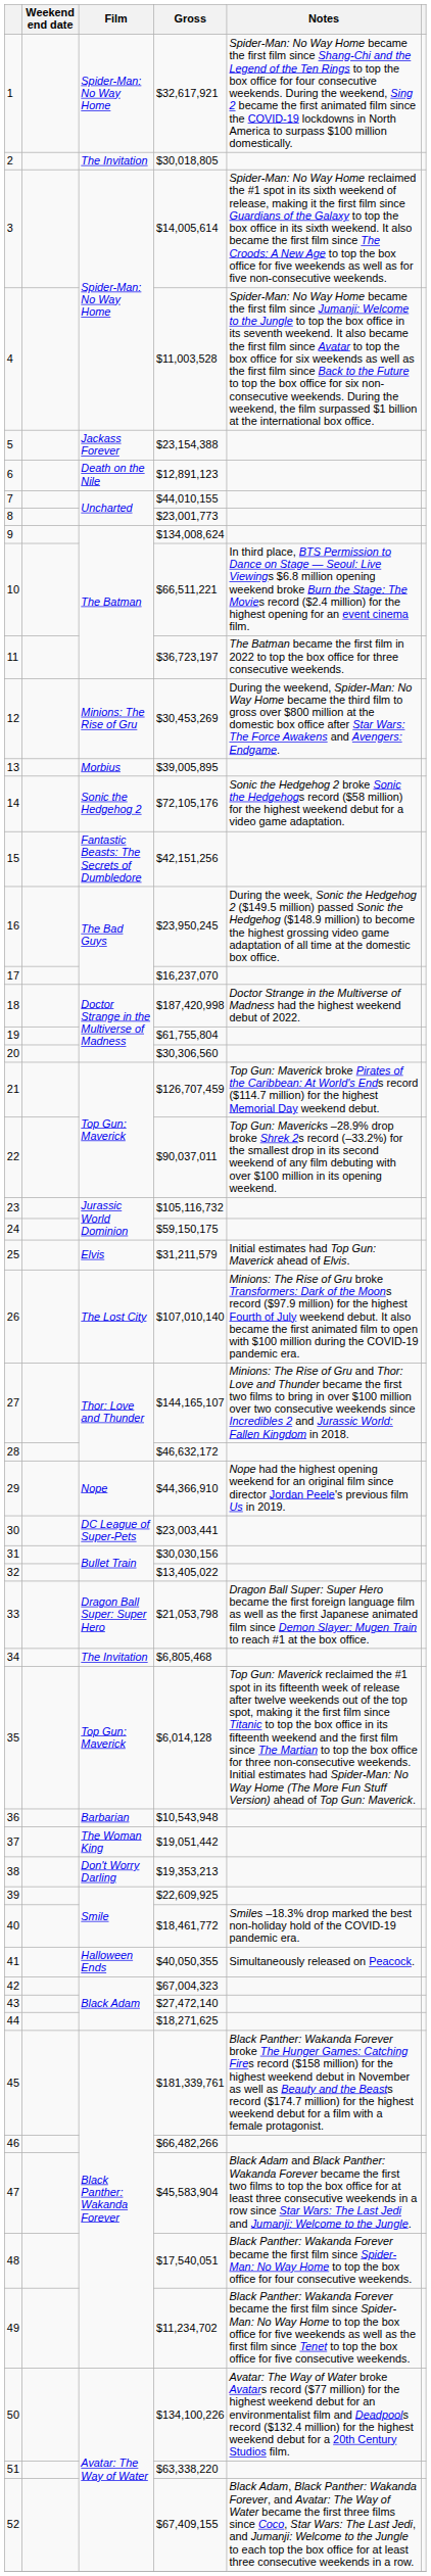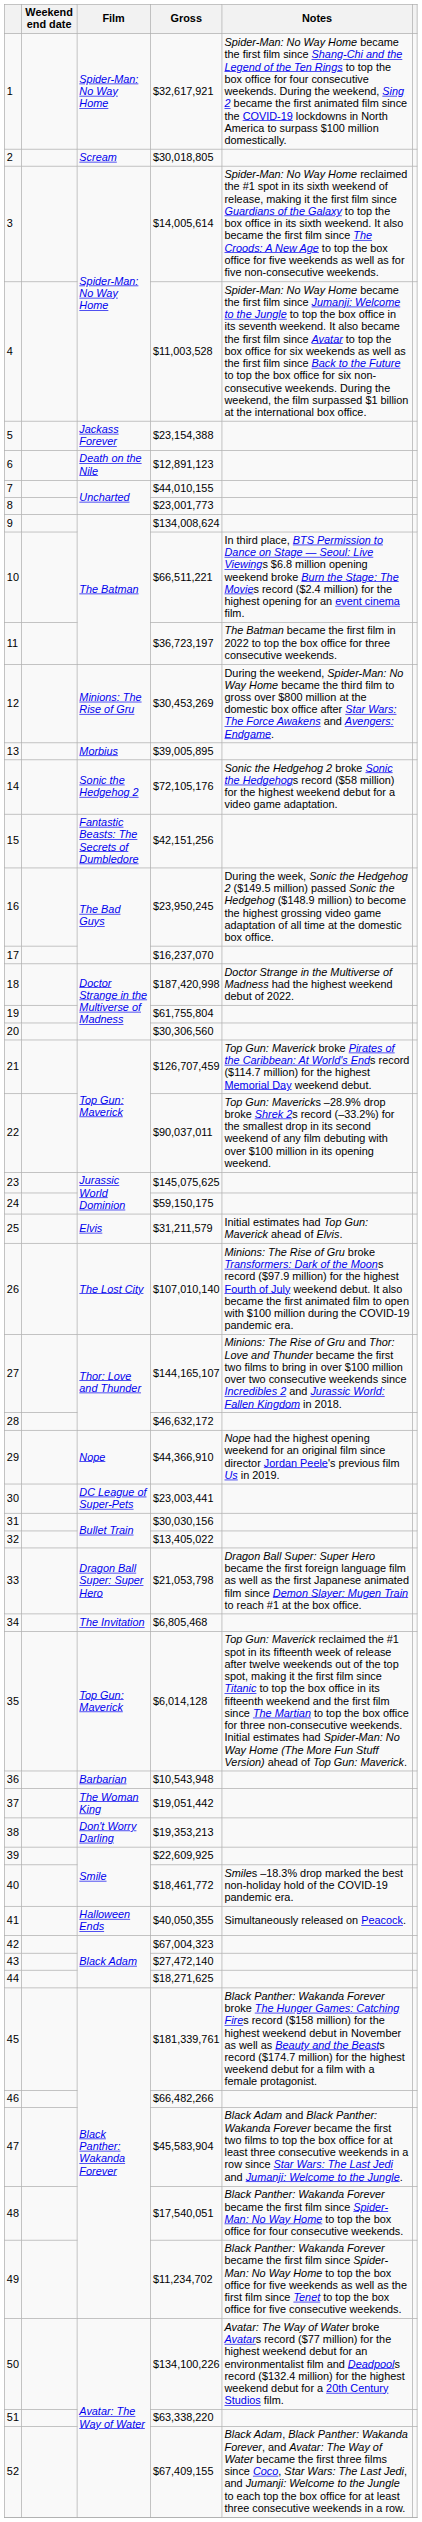 <table class="wikitable sortable">
 <tr>
 <th></th>
 <th>Weekend end date</th>
 <th>Film</th>
 <th>Gross</th>
 <th>Notes</th>
 <th class="unsortable"></th>
 </tr>
 <tr>
 <td>1</td>
 <td></td>
 <td><em><a href='#'>Spider-Man: No Way Home</a></em></td>
 <td>$32,617,921</td>
 <td><em>Spider-Man: No Way Home</em> became the first film since <em><a href='#'>Shang-Chi and the Legend of the Ten Rings</a></em> to top the box office for four consecutive weekends. During the weekend, <em><a href='#'>Sing 2</a></em> became the first animated film since the <a href='#'>COVID-19</a> lockdowns in North America to surpass $100 million domestically.</td>
 <td></td>
 </tr>
 <tr>
 <td>2</td>
 <td></td>
-<td><em><a href='#'>The Invitation</a></em></td>
+<td><em><a href='#'>Scream</a></em></td>
 <td>$30,018,805</td>
 <td></td>
 <td></td>
 </tr>
 <tr>
 <td>3</td>
 <td></td>
 <td rowspan="2"><em><a href='#'>Spider-Man: No Way Home</a></em></td>
 <td>$14,005,614</td>
 <td><em>Spider-Man: No Way Home</em> reclaimed the #1 spot in its sixth weekend of release, making it the first film since <em><a href='#'>Guardians of the Galaxy</a></em> to top the box office in its sixth weekend. It also became the first film since <em><a href='#'>The Croods: A New Age</a></em> to top the box office for five weekends as well as for five non-consecutive weekends.</td>
 <td></td>
 </tr>
 <tr>
 <td>4</td>
 <td></td>
 <td>$11,003,528</td>
 <td><em>Spider-Man: No Way Home</em> became the first film since <em><a href='#'>Jumanji: Welcome to the Jungle</a></em> to top the box office in its seventh weekend. It also became the first film since <em><a href='#'>Avatar</a></em> to top the box office for six weekends as well as the first film since <em><a href='#'>Back to the Future</a></em> to top the box office for six non-consecutive weekends. During the weekend, the film surpassed $1 billion at the international box office.</td>
 <td></td>
 </tr>
 <tr>
 <td>5</td>
 <td></td>
 <td><em><a href='#'>Jackass Forever</a></em></td>
 <td>$23,154,388</td>
 <td></td>
 <td></td>
 </tr>
 <tr>
 <td>6</td>
 <td></td>
 <td><em><a href='#'>Death on the Nile</a></em></td>
 <td>$12,891,123</td>
 <td></td>
 <td></td>
 </tr>
 <tr>
 <td>7</td>
 <td></td>
 <td rowspan="2"><em><a href='#'>Uncharted</a></em></td>
 <td>$44,010,155</td>
 <td></td>
 <td></td>
 </tr>
 <tr>
 <td>8</td>
 <td></td>
 <td>$23,001,773</td>
 <td></td>
 <td></td>
 </tr>
 <tr>
 <td>9</td>
 <td></td>
 <td rowspan="3"><em><a href='#'>The Batman</a></em></td>
 <td>$134,008,624</td>
 <td></td>
 <td></td>
 </tr>
 <tr>
 <td>10</td>
 <td></td>
 <td>$66,511,221</td>
 <td>In third place, <em><a href='#'>BTS Permission to Dance on Stage — Seoul: Live Viewing</a></em>s $6.8 million opening weekend broke <em><a href='#'>Burn the Stage: The Movie</a></em>s record ($2.4 million) for the highest opening for an <a href='#'>event cinema</a> film.</td>
 <td></td>
 </tr>
 <tr>
 <td>11</td>
 <td></td>
 <td>$36,723,197</td>
 <td><em>The Batman</em> became the first film in 2022 to top the box office for three consecutive weekends.</td>
 <td></td>
 </tr>
 <tr>
 <td>12</td>
 <td></td>
 <td><em><a href='#'>Minions: The Rise of Gru</a></em></td>
 <td>$30,453,269</td>
 <td>During the weekend, <em>Spider-Man: No Way Home</em> became the third film to gross over $800 million at the domestic box office after <em><a href='#'>Star Wars: The Force Awakens</a></em> and <em><a href='#'>Avengers: Endgame</a></em>.</td>
 <td></td>
 </tr>
 <tr>
 <td>13</td>
 <td></td>
 <td><em><a href='#'>Morbius</a></em></td>
 <td>$39,005,895</td>
 <td></td>
 <td></td>
 </tr>
 <tr>
 <td>14</td>
 <td></td>
 <td><em><a href='#'>Sonic the Hedgehog 2</a></em></td>
 <td>$72,105,176</td>
 <td><em>Sonic the Hedgehog 2 </em> broke <em><a href='#'>Sonic the Hedgehog</a></em>s record ($58 million) for the highest weekend debut for a video game adaptation.</td>
 <td></td>
 </tr>
 <tr>
 <td>15</td>
 <td></td>
 <td><em><a href='#'>Fantastic Beasts: The Secrets of Dumbledore</a></em></td>
 <td>$42,151,256</td>
 <td></td>
 <td></td>
 </tr>
 <tr>
 <td>16</td>
 <td></td>
 <td rowspan="2"><em><a href='#'>The Bad Guys</a></em></td>
 <td>$23,950,245</td>
 <td>During the week, <em>Sonic the Hedgehog 2</em> ($149.5 million) passed <em>Sonic the Hedgehog</em> ($148.9 million) to become the highest grossing video game adaptation of all time at the domestic box office.</td>
 <td></td>
 </tr>
 <tr>
 <td>17</td>
 <td></td>
 <td>$16,237,070</td>
 <td></td>
 <td></td>
 </tr>
 <tr>
 <td>18</td>
 <td></td>
 <td rowspan="3"><em><a href='#'>Doctor Strange in the Multiverse of Madness</a></em></td>
 <td>$187,420,998</td>
 <td><em>Doctor Strange in the Multiverse of Madness</em> had the highest weekend debut of 2022.</td>
 <td></td>
 </tr>
 <tr>
 <td>19</td>
 <td></td>
 <td>$61,755,804</td>
 <td></td>
 <td></td>
 </tr>
 <tr>
 <td>20</td>
 <td></td>
 <td>$30,306,560</td>
 <td></td>
 <td></td>
 </tr>
 <tr>
 <td>21</td>
 <td></td>
 <td rowspan="2"><em><a href='#'>Top Gun: Maverick</a></em></td>
 <td>$126,707,459</td>
 <td><em>Top Gun: Maverick</em> broke <em><a href='#'>Pirates of the Caribbean: At World's End</a></em>s record ($114.7 million) for the highest <a href='#'>Memorial Day</a> weekend debut.</td>
 <td></td>
 </tr>
 <tr>
 <td>22</td>
 <td></td>
 <td>$90,037,011</td>
 <td><em>Top Gun: Maverick</em>s –28.9% drop broke <em><a href='#'>Shrek 2</a></em>s record (–33.2%) for the smallest drop in its second weekend of any film debuting with over $100 million in its opening weekend.</td>
 <td></td>
 </tr>
 <tr>
 <td>23</td>
 <td></td>
 <td rowspan="2"><em><a href='#'>Jurassic World Dominion</a></em></td>
-<td>$105,116,732</td>
+<td>$145,075,625</td>
 <td></td>
 <td></td>
 </tr>
 <tr>
 <td>24</td>
 <td></td>
 <td>$59,150,175</td>
 <td></td>
 <td></td>
 </tr>
 <tr>
 <td>25</td>
 <td></td>
 <td><em><a href='#'>Elvis</a></em></td>
 <td>$31,211,579</td>
 <td>Initial estimates had <em>Top Gun: Maverick</em> ahead of <em>Elvis</em>.</td>
 <td></td>
 </tr>
 <tr>
 <td>26</td>
 <td></td>
 <td><em><a href='#'>The Lost City</a></em></td>
 <td>$107,010,140</td>
 <td><em>Minions: The Rise of Gru</em> broke <em><a href='#'>Transformers: Dark of the Moon</a></em>s record ($97.9 million) for the highest <a href='#'>Fourth of July</a> weekend debut. It also became the first animated film to open with $100 million during the COVID-19 pandemic era.</td>
 <td></td>
 </tr>
 <tr>
 <td>27</td>
 <td></td>
 <td rowspan="2"><em><a href='#'>Thor: Love and Thunder</a></em></td>
 <td>$144,165,107</td>
 <td><em>Minions: The Rise of Gru</em> and <em>Thor: Love and Thunder</em> became the first two films to bring in over $100 million over two consecutive weekends since <em><a href='#'>Incredibles 2</a></em> and <em><a href='#'>Jurassic World: Fallen Kingdom</a></em> in 2018.</td>
 <td></td>
 </tr>
 <tr>
 <td>28</td>
 <td></td>
 <td>$46,632,172</td>
 <td></td>
 <td></td>
 </tr>
 <tr>
 <td>29</td>
 <td></td>
 <td><em><a href='#'>Nope</a></em></td>
 <td>$44,366,910</td>
 <td><em>Nope</em> had the highest opening weekend for an original film since director <a href='#'>Jordan Peele</a>'s previous film <em><a href='#'>Us</a></em> in 2019.</td>
 <td></td>
 </tr>
 <tr>
 <td>30</td>
 <td></td>
 <td><em><a href='#'>DC League of Super-Pets</a></em></td>
 <td>$23,003,441</td>
 <td></td>
 <td></td>
 </tr>
 <tr>
 <td>31</td>
 <td></td>
 <td rowspan="2"><em><a href='#'>Bullet Train</a></em></td>
 <td>$30,030,156</td>
 <td></td>
 <td></td>
 </tr>
 <tr>
 <td>32</td>
 <td></td>
 <td>$13,405,022</td>
 <td></td>
 <td></td>
 </tr>
 <tr>
 <td>33</td>
 <td></td>
 <td><em><a href='#'>Dragon Ball Super: Super Hero</a></em></td>
 <td>$21,053,798</td>
 <td><em>Dragon Ball Super: Super Hero</em> became the first foreign language film as well as the first Japanese animated film since <em><a href='#'>Demon Slayer: Mugen Train</a></em> to reach #1 at the box office.</td>
 <td></td>
 </tr>
 <tr>
 <td>34</td>
 <td></td>
 <td><em><a href='#'>The Invitation</a></em></td>
 <td>$6,805,468</td>
 <td></td>
 <td></td>
 </tr>
 <tr>
 <td>35</td>
 <td></td>
 <td><em><a href='#'>Top Gun: Maverick</a></em></td>
 <td>$6,014,128</td>
 <td><em>Top Gun: Maverick</em> reclaimed the #1 spot in its fifteenth week of release after twelve weekends out of the top spot, making it the first film since <em><a href='#'>Titanic</a></em> to top the box office in its fifteenth weekend and the first film since <em><a href='#'>The Martian</a></em> to top the box office for three non-consecutive weekends. Initial estimates had <em>Spider-Man: No Way Home (The More Fun Stuff Version)</em> ahead of <em>Top Gun: Maverick</em>.</td>
 <td></td>
 </tr>
 <tr>
 <td>36</td>
 <td></td>
 <td><em><a href='#'>Barbarian</a></em></td>
 <td>$10,543,948</td>
 <td></td>
 <td></td>
 </tr>
 <tr>
 <td>37</td>
 <td></td>
 <td><em><a href='#'>The Woman King</a></em></td>
 <td>$19,051,442</td>
 <td></td>
 <td></td>
 </tr>
 <tr>
 <td>38</td>
 <td></td>
 <td><em><a href='#'>Don't Worry Darling</a></em></td>
 <td>$19,353,213</td>
 <td></td>
 <td></td>
 </tr>
 <tr>
 <td>39</td>
 <td></td>
 <td rowspan="2"><em><a href='#'>Smile</a></em></td>
 <td>$22,609,925</td>
 <td></td>
 <td></td>
 </tr>
 <tr>
 <td>40</td>
 <td></td>
 <td>$18,461,772</td>
 <td><em>Smile</em>s –18.3% drop marked the best non-holiday hold of the COVID-19 pandemic era.</td>
 <td></td>
 </tr>
 <tr>
 <td>41</td>
 <td></td>
 <td><em><a href='#'>Halloween Ends</a></em></td>
 <td>$40,050,355</td>
 <td>Simultaneously released on <a href='#'>Peacock</a>.</td>
 <td></td>
 </tr>
 <tr>
 <td>42</td>
 <td></td>
 <td rowspan="3"><em><a href='#'>Black Adam</a></em></td>
 <td>$67,004,323</td>
 <td></td>
 <td></td>
 </tr>
 <tr>
 <td>43</td>
 <td></td>
 <td>$27,472,140</td>
 <td></td>
 <td></td>
 </tr>
 <tr>
 <td>44</td>
 <td></td>
 <td>$18,271,625</td>
 <td></td>
 <td></td>
 </tr>
 <tr>
 <td>45</td>
 <td></td>
 <td rowspan="5"><em><a href='#'>Black Panther: Wakanda Forever</a></em></td>
 <td>$181,339,761</td>
 <td><em>Black Panther: Wakanda Forever</em> broke <em><a href='#'>The Hunger Games: Catching Fire</a></em>s record ($158 million) for the highest weekend debut in November as well as <em><a href='#'>Beauty and the Beast</a></em>s record ($174.7 million) for the highest weekend debut for a film with a female protagonist.</td>
 <td></td>
 </tr>
 <tr>
 <td>46</td>
 <td></td>
 <td>$66,482,266</td>
 <td></td>
 <td></td>
 </tr>
 <tr>
 <td>47</td>
 <td></td>
 <td>$45,583,904</td>
 <td><em>Black Adam</em> and  <em>Black Panther: Wakanda Forever</em> became the first two films to top the box office for at least three consecutive weekends in a row since <em><a href='#'>Star Wars: The Last Jedi</a></em> and  <em><a href='#'>Jumanji: Welcome to the Jungle</a></em>.</td>
 <td></td>
 </tr>
 <tr>
 <td>48</td>
 <td></td>
 <td>$17,540,051</td>
 <td><em>Black Panther: Wakanda Forever</em> became the first film since <em><a href='#'>Spider-Man: No Way Home</a></em> to top the box office for four consecutive weekends.</td>
 <td></td>
 </tr>
 <tr>
 <td>49</td>
 <td></td>
 <td>$11,234,702</td>
 <td><em>Black Panther: Wakanda Forever</em> became the first film since <em>Spider-Man: No Way Home</em> to top the box office for five weekends as well as the first film since <em><a href='#'>Tenet</a></em> to top the box office for five consecutive weekends.</td>
 <td></td>
 </tr>
 <tr>
 <td>50</td>
 <td></td>
 <td rowspan="3"><em><a href='#'>Avatar: The Way of Water</a></em></td>
 <td>$134,100,226</td>
 <td><em>Avatar: The Way of Water</em> broke <em><a href='#'>Avatar</a></em>s record ($77 million) for the highest weekend debut for an environmentalist film and <em><a href='#'>Deadpool</a></em>s record ($132.4 million) for the highest weekend debut for a <a href='#'>20th Century Studios</a> film.</td>
 <td></td>
 </tr>
 <tr>
 <td>51</td>
 <td></td>
 <td>$63,338,220</td>
 <td></td>
 <td></td>
 </tr>
 <tr>
 <td>52</td>
 <td></td>
 <td>$67,409,155</td>
 <td><em>Black Adam</em>, <em>Black Panther: Wakanda Forever</em>, and <em>Avatar: The Way of Water</em> became the first three films since <em><a href='#'>Coco</a></em>, <em>Star Wars: The Last Jedi</em>, and <em>Jumanji: Welcome to the Jungle</em> to each top the box office for at least three consecutive weekends in a row.</td>
 <td></td>
 </tr>
 <tr>
 </tr>
 </table>
